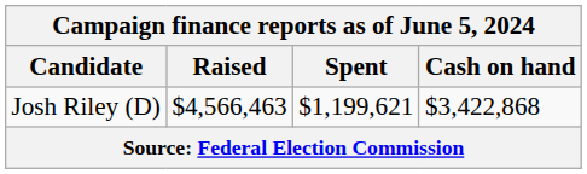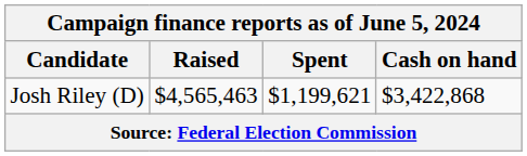 <table class="wikitable sortable">
 <tr>
 <th colspan=4>Campaign finance reports as of June 5, 2024</th>
 </tr>
 <tr style="text-align:center;">
 <th>Candidate</th>
 <th>Raised</th>
 <th>Spent</th>
 <th>Cash on hand</th>
 </tr>
 <tr>
 <td>Josh Riley (D)</td>
-<td>$4,566,463</td>
+<td>$4,565,463</td>
 <td>$1,199,621</td>
 <td>$3,422,868</td>
 </tr>
 <tr>
 <th colspan="4"><small>Source: <a href='#'>Federal Election Commission</a></small></th>
 </tr>
 </table>
